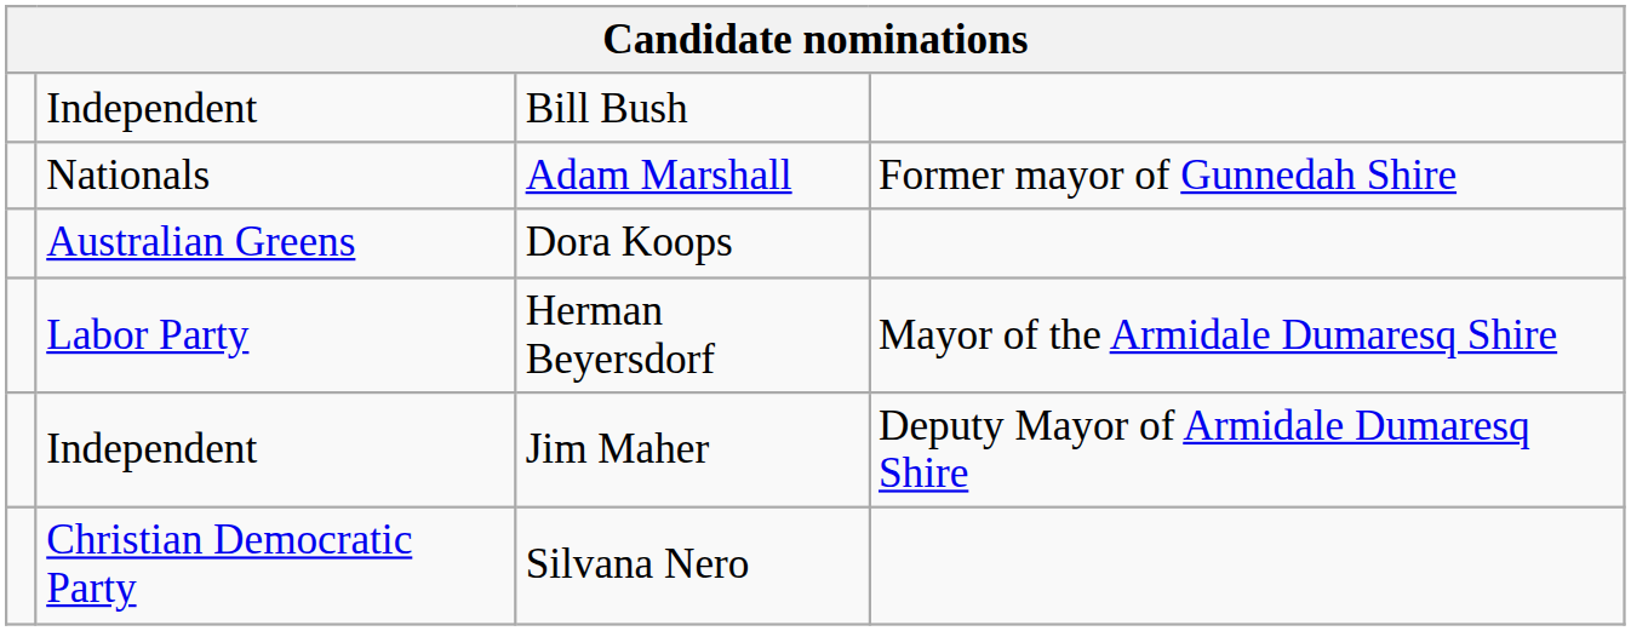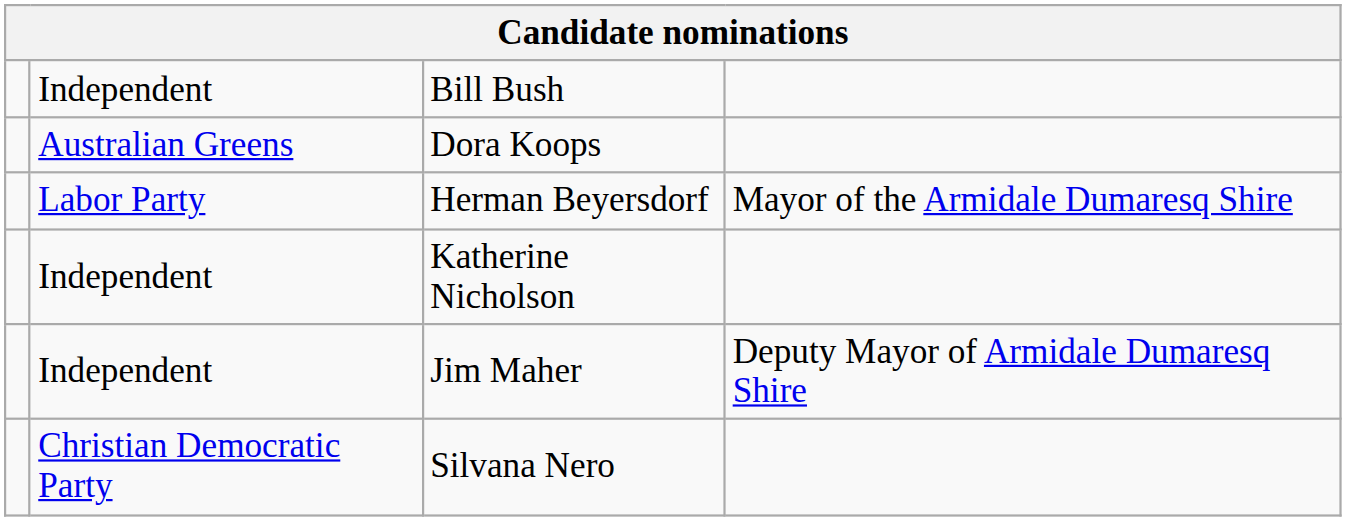 <table class="wikitable">
 <tr>
 <th colspan=4>Candidate nominations</th>
 </tr>
 <tr>
 <td> </td>
 <td>Independent</td>
 <td>Bill Bush</td>
 <td></td>
-</tr>
-<tr>
-<td> </td>
-<td>Nationals</td>
-<td><a href='#'>Adam Marshall</a></td>
-<td>Former mayor of <a href='#'>Gunnedah Shire</a></td>
 </tr>
 <tr>
 <td> </td>
 <td><a href='#'>Australian Greens</a></td>
 <td>Dora Koops</td>
 <td></td>
 </tr>
 <tr>
 <td> </td>
 <td><a href='#'>Labor Party</a></td>
 <td>Herman Beyersdorf</td>
 <td>Mayor of the <a href='#'>Armidale Dumaresq Shire</a></td>
 </tr>
 <tr>
 <td> </td>
 <td>Independent</td>
+<td>Katherine Nicholson</td>
+<td></td>
+</tr>
+<tr>
+<td> </td>
+<td>Independent</td>
 <td>Jim Maher</td>
 <td>Deputy Mayor of <a href='#'>Armidale Dumaresq Shire</a></td>
 </tr>
 <tr>
 <td> </td>
 <td><a href='#'>Christian Democratic Party</a></td>
 <td>Silvana Nero</td>
 <td></td>
 </tr>
 </table>
